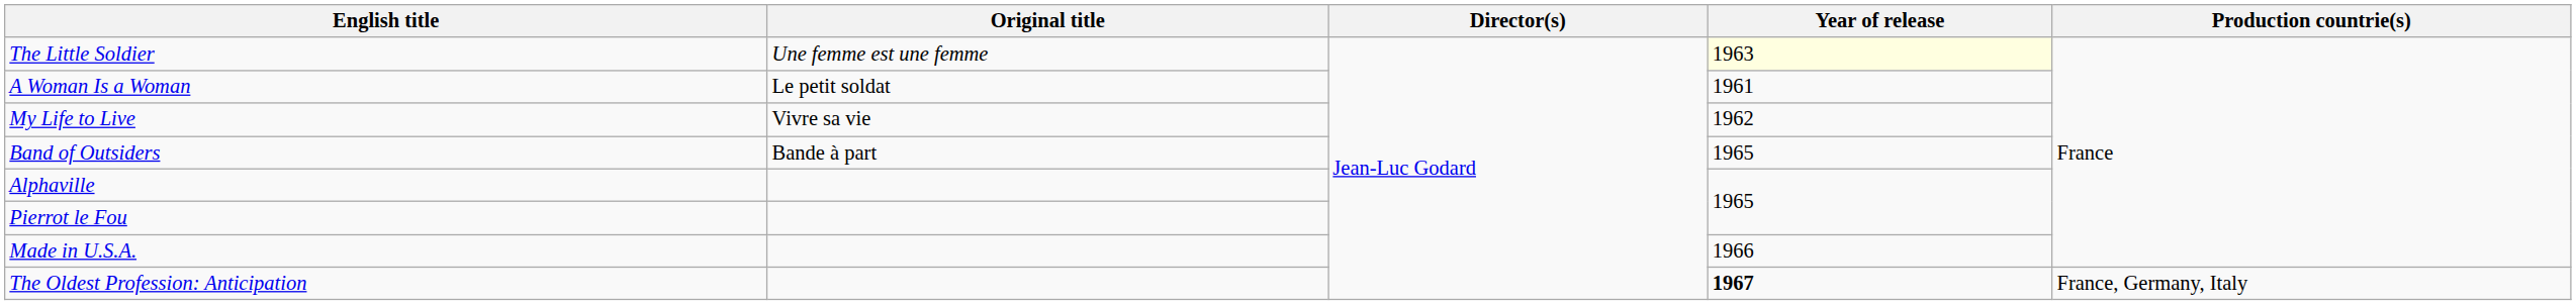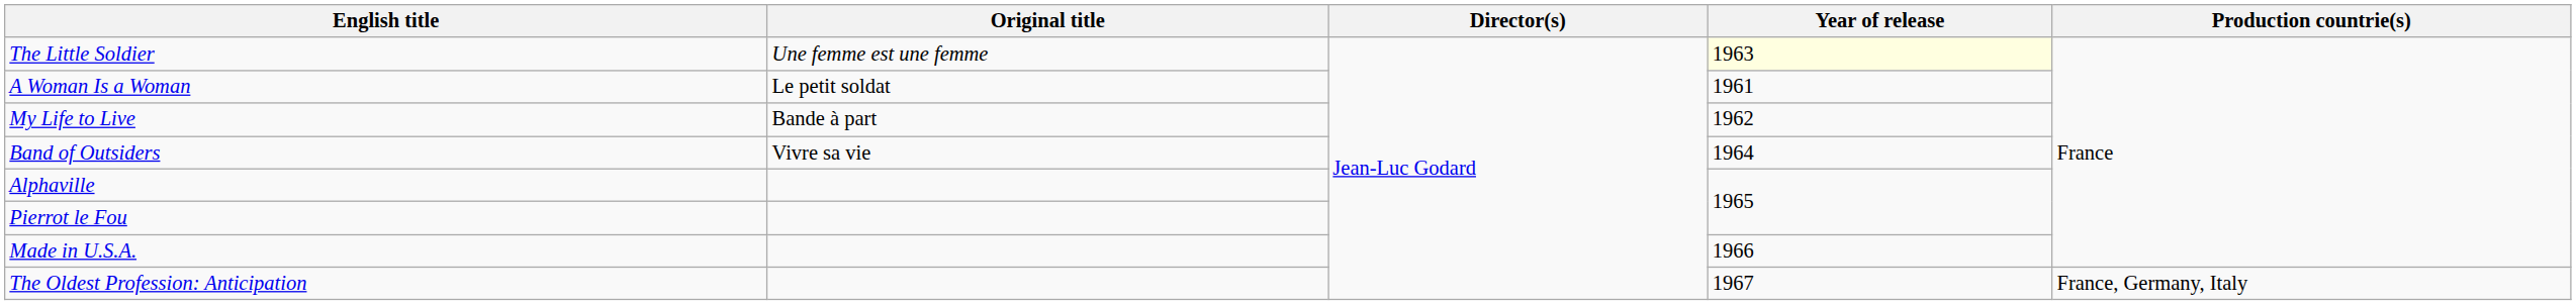 <table class="sortable wikitable" style="width:100%; margin-bottom:4px" cellpadding="5">
 <tr>
 <th scope="col">English title</th>
 <th scope="col">Original title</th>
 <th scope="col">Director(s)</th>
 <th scope="col">Year of release</th>
 <th scope="col">Production countrie(s)</th>
 </tr>
 <tr>
 <td><em><a href='#'>The Little Soldier</a></em></td>
 <td><em>Une femme est une femme</em></td>
 <td rowspan="8"><a href='#'>Jean-Luc Godard</a></td>
 <td style="background: lightyellow;">1963</td>
 <td rowspan="7">France</td>
 </tr>
 <tr>
 <td><em><a href='#'>A Woman Is a Woman</a></em></td>
 <td>Le petit soldat</td>
 <td>1961</td>
 </tr>
 <tr>
 <td><em><a href='#'>My Life to Live</a></em></td>
-<td>Vivre sa vie</td>
+<td>Bande à part</td>
 <td>1962</td>
 </tr>
 <tr>
 <td><em><a href='#'>Band of Outsiders</a></em></td>
-<td>Bande à part</td>
-<td>1965</td>
+<td>Vivre sa vie</td>
+<td>1964</td>
 </tr>
 <tr>
 <td><em><a href='#'>Alphaville</a></em></td>
 <td></td>
 <td rowspan="2">1965</td>
 </tr>
 <tr>
 <td><em><a href='#'>Pierrot le Fou</a></em></td>
 <td></td>
 </tr>
 <tr>
 <td><em><a href='#'>Made in U.S.A.</a></em></td>
 <td></td>
 <td>1966</td>
 </tr>
 <tr>
 <td><em><a href='#'>The Oldest Profession: Anticipation</a></em></td>
 <td></td>
-<td><strong>1967</strong></td>
+<td>1967</td>
 <td>France, Germany, Italy</td>
 </tr>
 </table>
